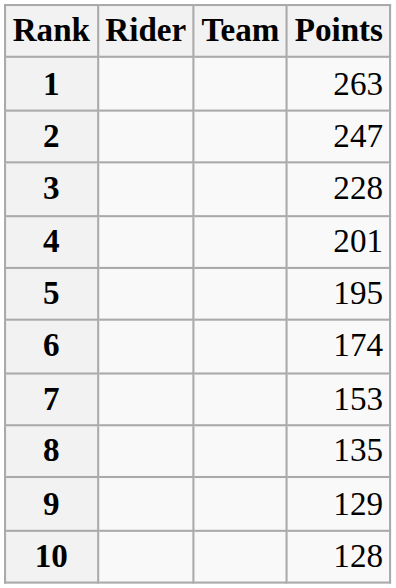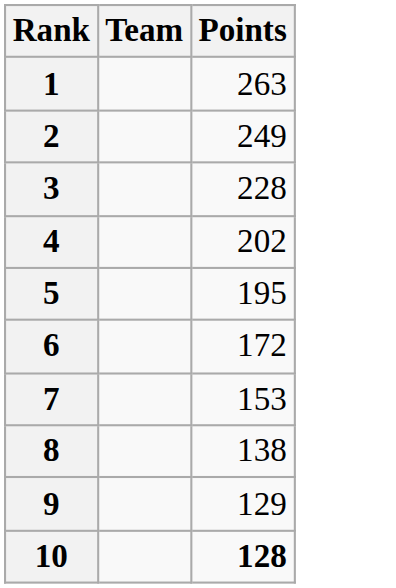 <table class="wikitable">
 <tr>
 <th scope="col">Rank</th>
-<th scope="col">Rider</th>
 <th scope="col">Team</th>
 <th scope="col">Points</th>
 </tr>
 <tr>
 <th scope="row">1</th>
-<td> </td>
 <td></td>
 <td style="text-align:right;">263</td>
 </tr>
 <tr>
 <th scope="row">2</th>
-<td> </td>
 <td></td>
-<td style="text-align:right;">247</td>
+<td style="text-align:right;">249</td>
 </tr>
 <tr>
 <th scope="row">3</th>
-<td></td>
 <td></td>
 <td style="text-align:right;">228</td>
 </tr>
 <tr>
 <th scope="row">4</th>
-<td> </td>
 <td></td>
-<td style="text-align:right;">201</td>
+<td style="text-align:right;">202</td>
 </tr>
 <tr>
 <th scope="row">5</th>
-<td></td>
 <td></td>
 <td style="text-align:right;">195</td>
 </tr>
 <tr>
 <th scope="row">6</th>
-<td> </td>
 <td></td>
-<td style="text-align:right;">174</td>
+<td style="text-align:right;">172</td>
 </tr>
 <tr>
 <th scope="row">7</th>
-<td></td>
 <td></td>
 <td style="text-align:right;">153</td>
 </tr>
 <tr>
 <th scope="row">8</th>
 <td></td>
-<td></td>
-<td style="text-align:right;">135</td>
+<td style="text-align:right;">138</td>
 </tr>
 <tr>
 <th scope="row">9</th>
-<td> </td>
 <td></td>
 <td style="text-align:right;">129</td>
 </tr>
 <tr>
 <th scope="row">10</th>
 <td></td>
-<td></td>
-<td style="text-align:right;">128</td>
+<td style="text-align:right;"><strong>128</strong></td>
 </tr>
 </table>
